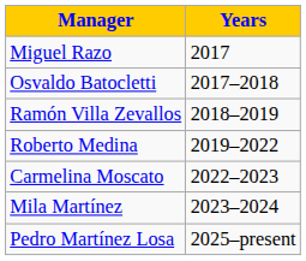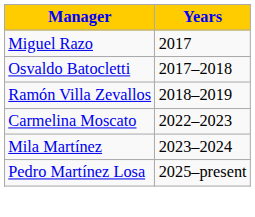 <table class="wikitable">
 <tr>
 <th style=background-color:#FFCC00;color:blue>Manager</th>
 <th style=background-color:#FFCC00;color:blue>Years</th>
 </tr>
 <tr>
 <td> <a href='#'>Miguel Razo</a></td>
 <td>2017</td>
 </tr>
 <tr>
 <td> <a href='#'>Osvaldo Batocletti</a></td>
 <td>2017–2018</td>
 </tr>
 <tr>
 <td> <a href='#'>Ramón Villa Zevallos</a></td>
 <td>2018–2019</td>
 </tr>
 <tr>
-<td> <a href='#'>Roberto Medina</a></td>
-<td>2019–2022</td>
-</tr>
-<tr>
 <td> <a href='#'>Carmelina Moscato</a></td>
 <td>2022–2023</td>
 </tr>
 <tr>
 <td> <a href='#'>Mila Martínez</a></td>
 <td>2023–2024</td>
 </tr>
 <tr>
 <td> <a href='#'>Pedro Martínez Losa</a></td>
 <td>2025–present</td>
 </tr>
 </table>
